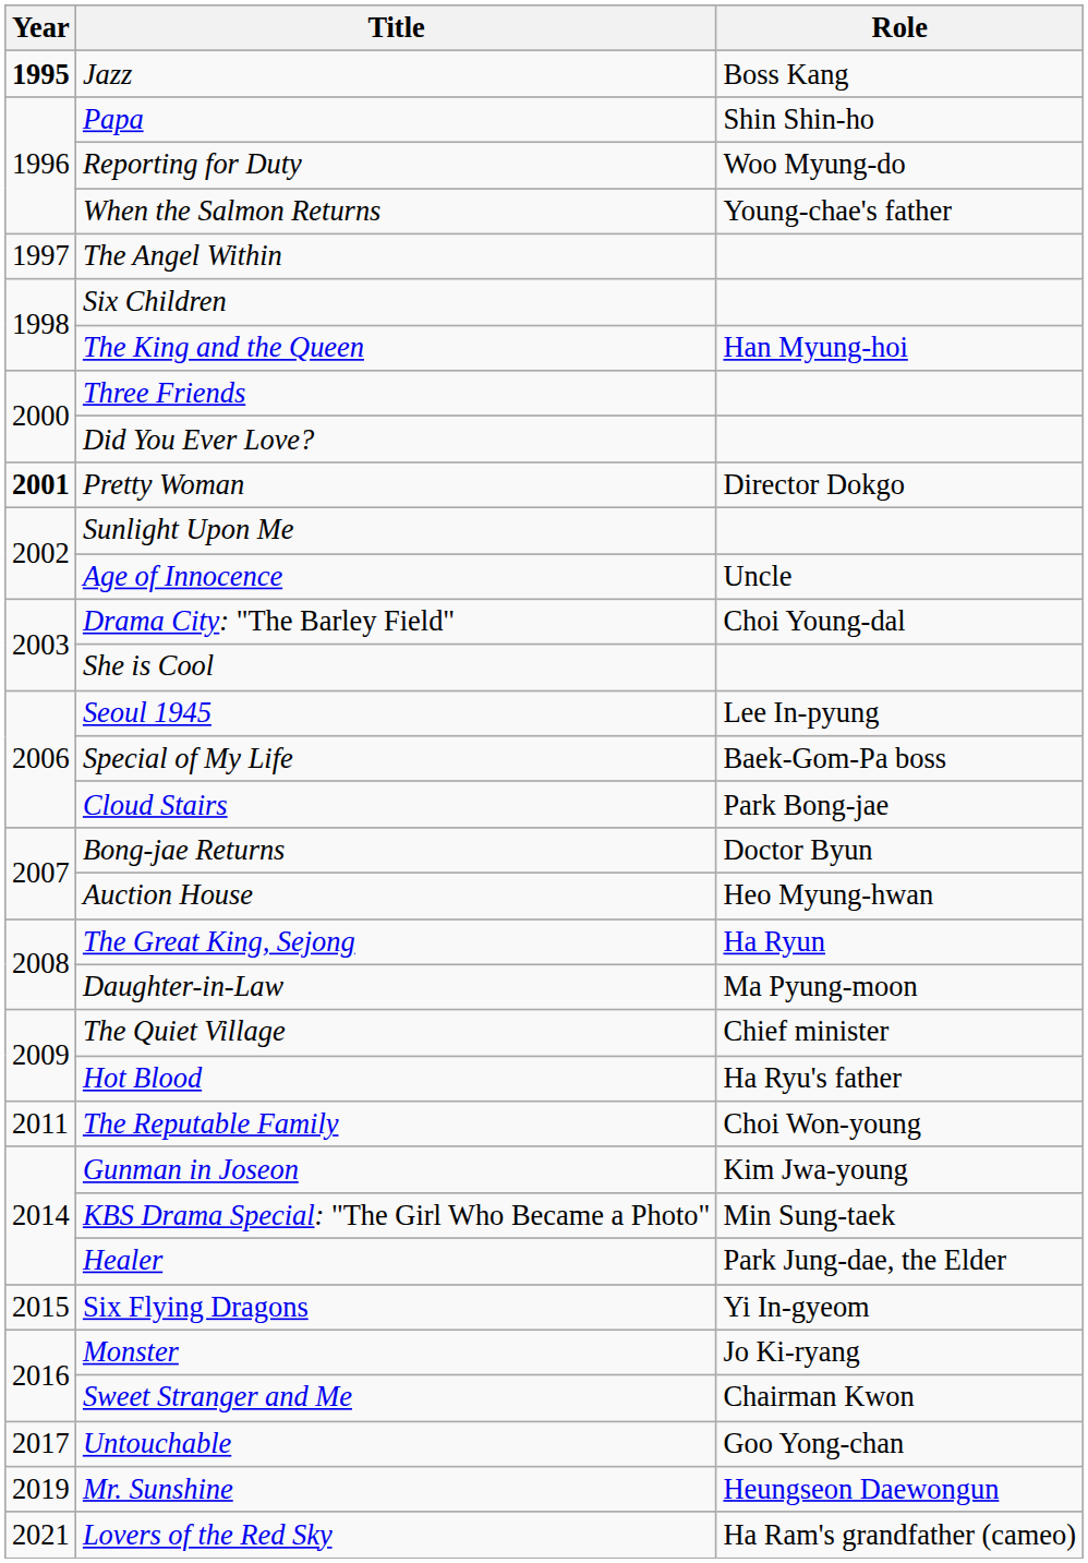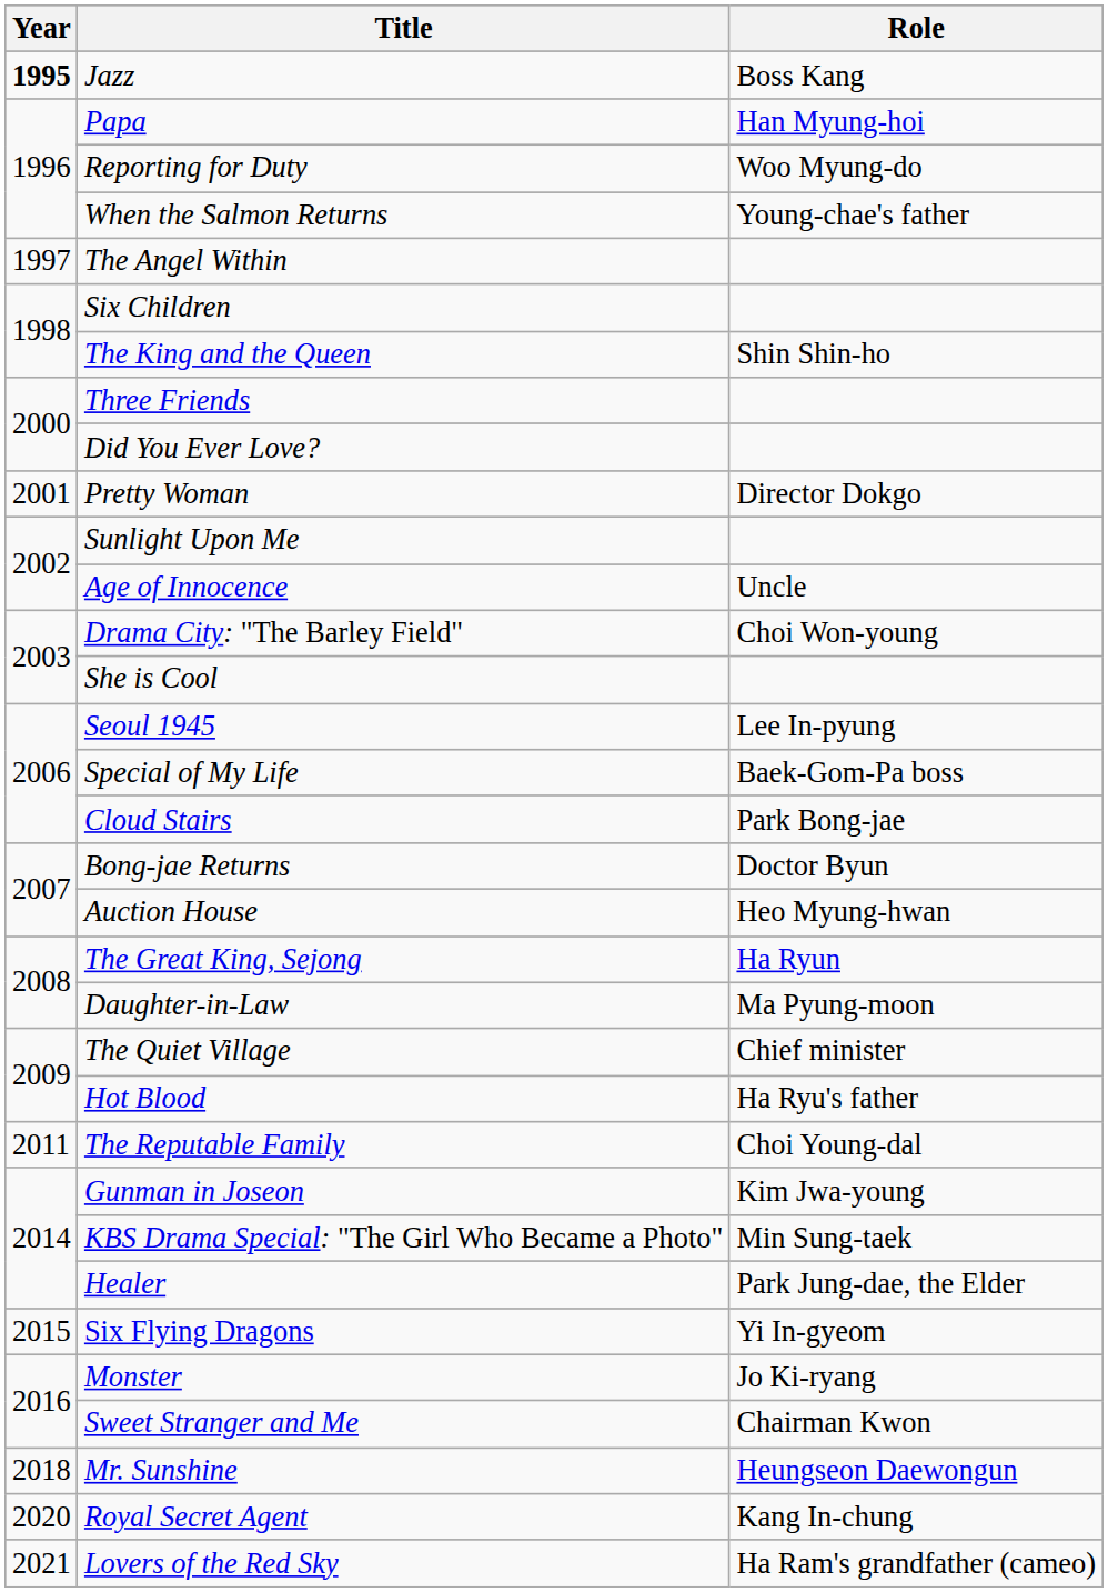 <table class="wikitable" style="width:600px">
 <tr>
 <th width=10>Year</th>
 <th>Title</th>
 <th>Role</th>
 </tr>
 <tr>
 <td><strong>1995</strong></td>
 <td><em>Jazz</em></td>
 <td>Boss Kang</td>
 </tr>
 <tr>
 <td rowspan=3>1996</td>
 <td><em><a href='#'>Papa</a></em></td>
-<td>Shin Shin-ho</td>
+<td><a href='#'>Han Myung-hoi</a></td>
 </tr>
 <tr>
 <td><em>Reporting for Duty</em></td>
 <td>Woo Myung-do</td>
 </tr>
 <tr>
 <td><em>When the Salmon Returns</em></td>
 <td>Young-chae's father</td>
 </tr>
 <tr>
 <td>1997</td>
 <td><em>The Angel Within</em></td>
 <td></td>
 </tr>
 <tr>
 <td rowspan=2>1998</td>
 <td><em>Six Children</em></td>
 <td></td>
 </tr>
 <tr>
 <td><em><a href='#'>The King and the Queen</a></em></td>
-<td><a href='#'>Han Myung-hoi</a></td>
+<td>Shin Shin-ho</td>
 </tr>
 <tr>
 <td rowspan=2>2000</td>
 <td><em><a href='#'>Three Friends</a></em></td>
 <td></td>
 </tr>
 <tr>
 <td><em>Did You Ever Love?</em></td>
 <td></td>
 </tr>
 <tr>
-<td><strong>2001</strong></td>
+<td>2001</td>
 <td><em>Pretty Woman</em></td>
 <td>Director Dokgo</td>
 </tr>
 <tr>
 <td rowspan=2>2002</td>
 <td><em>Sunlight Upon Me</em></td>
 <td></td>
 </tr>
 <tr>
 <td><em><a href='#'>Age of Innocence</a></em></td>
 <td>Uncle</td>
 </tr>
 <tr>
 <td rowspan=2>2003</td>
 <td><em><a href='#'>Drama City</a>:</em> "The Barley Field"</td>
-<td>Choi Young-dal</td>
+<td>Choi Won-young</td>
 </tr>
 <tr>
 <td><em>She is Cool</em></td>
 <td></td>
 </tr>
 <tr>
 <td rowspan=3>2006</td>
 <td><em><a href='#'>Seoul 1945</a></em></td>
 <td>Lee In-pyung</td>
 </tr>
 <tr>
 <td><em>Special of My Life</em></td>
 <td>Baek-Gom-Pa boss</td>
 </tr>
 <tr>
 <td><em><a href='#'>Cloud Stairs</a></em></td>
 <td>Park Bong-jae</td>
 </tr>
 <tr>
 <td rowspan=2>2007</td>
 <td><em>Bong-jae Returns</em></td>
 <td>Doctor Byun</td>
 </tr>
 <tr>
 <td><em>Auction House</em></td>
 <td>Heo Myung-hwan</td>
 </tr>
 <tr>
 <td rowspan=2>2008</td>
 <td><em><a href='#'>The Great King, Sejong</a></em></td>
 <td><a href='#'>Ha Ryun</a></td>
 </tr>
 <tr>
 <td><em>Daughter-in-Law</em></td>
 <td>Ma Pyung-moon</td>
 </tr>
 <tr>
 <td rowspan=2>2009</td>
 <td><em>The Quiet Village</em></td>
 <td>Chief minister</td>
 </tr>
 <tr>
 <td><em><a href='#'>Hot Blood</a></em></td>
 <td>Ha Ryu's father</td>
 </tr>
 <tr>
 <td>2011</td>
 <td><em><a href='#'>The Reputable Family</a></em></td>
-<td>Choi Won-young</td>
+<td>Choi Young-dal</td>
 </tr>
 <tr>
 <td rowspan=3>2014</td>
 <td><em><a href='#'>Gunman in Joseon</a></em></td>
 <td>Kim Jwa-young</td>
 </tr>
 <tr>
 <td><em><a href='#'>KBS Drama Special</a>:</em> "The Girl Who Became a Photo"</td>
 <td>Min Sung-taek</td>
 </tr>
 <tr>
 <td><em><a href='#'>Healer</a></em></td>
 <td>Park Jung-dae, the Elder</td>
 </tr>
 <tr>
 <td>2015</td>
 <td><a href='#'>Six Flying Dragons</a></td>
 <td>Yi In-gyeom</td>
 </tr>
 <tr>
 <td rowspan=2>2016</td>
 <td><em><a href='#'>Monster</a></em></td>
 <td>Jo Ki-ryang</td>
 </tr>
 <tr>
 <td><em><a href='#'>Sweet Stranger and Me</a></em></td>
 <td>Chairman Kwon</td>
 </tr>
 <tr>
-<td>2017</td>
-<td><em><a href='#'>Untouchable</a></em></td>
-<td>Goo Yong-chan</td>
+<td>2018</td>
+<td><em><a href='#'>Mr. Sunshine</a></em></td>
+<td><a href='#'>Heungseon Daewongun</a></td>
 </tr>
 <tr>
-<td>2019</td>
-<td><em><a href='#'>Mr. Sunshine</a></em></td>
-<td><a href='#'>Heungseon Daewongun</a></td>
+<td>2020</td>
+<td><em><a href='#'>Royal Secret Agent</a></em></td>
+<td>Kang In-chung</td>
 </tr>
 <tr>
 <td>2021</td>
 <td><em><a href='#'>Lovers of the Red Sky</a></em></td>
 <td>Ha Ram's grandfather (cameo)</td>
 </tr>
 </table>
